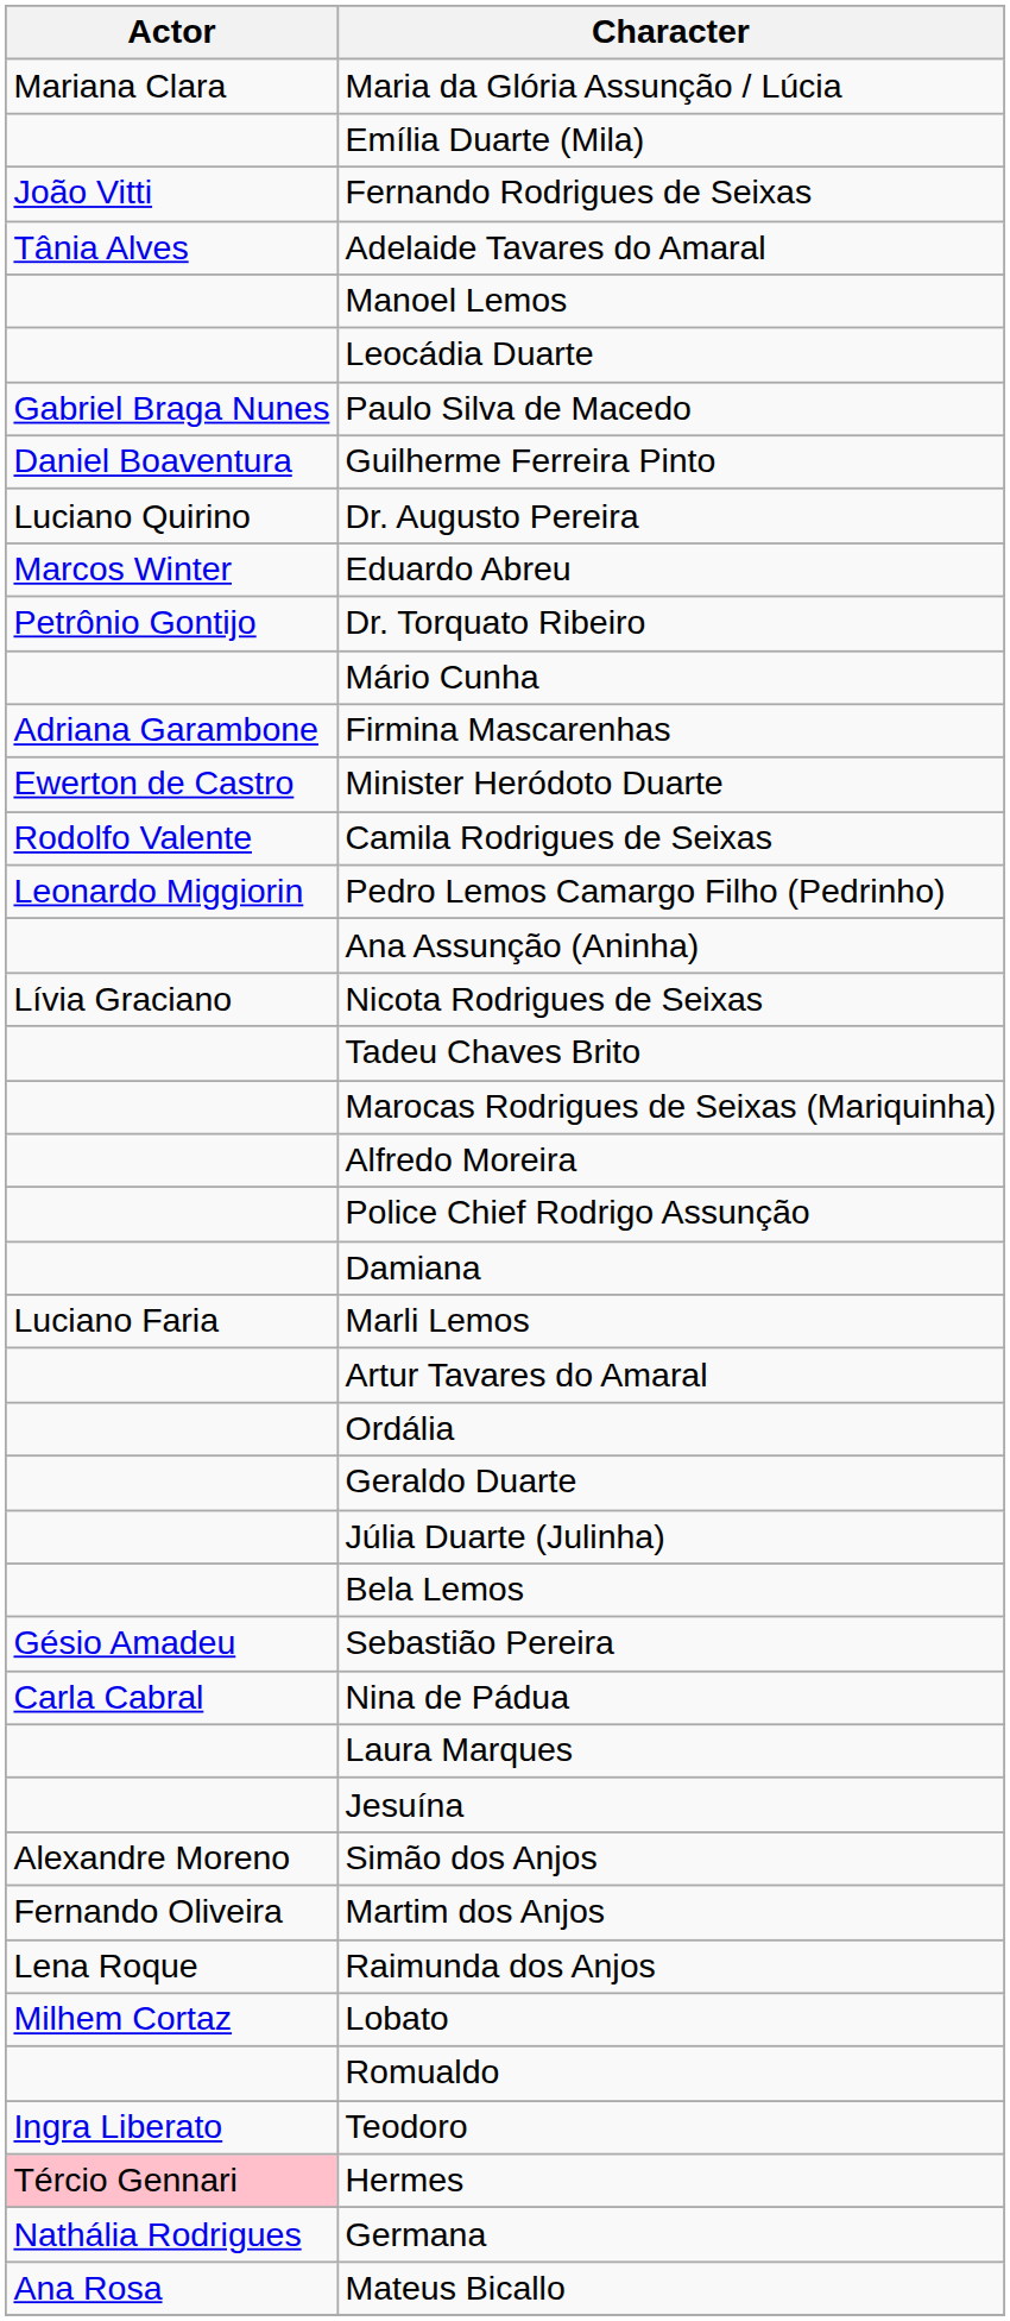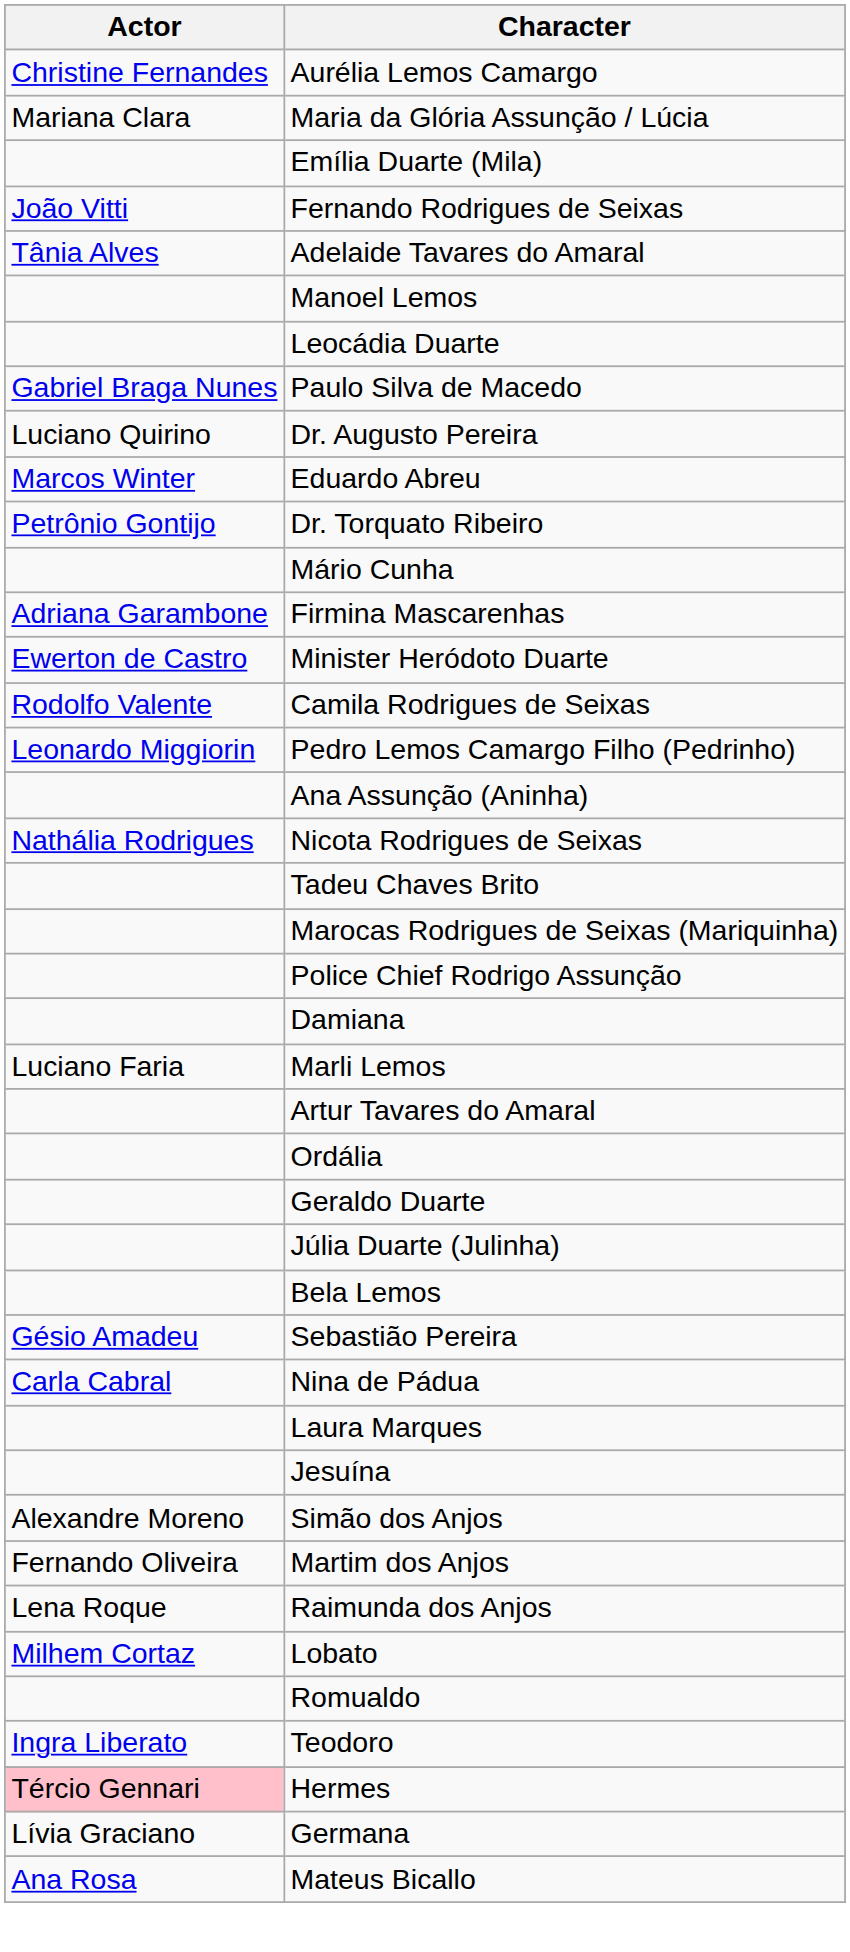 <table class="wikitable">
 <tr bgcolor="#CCCCCC">
 <th Ator>Actor</th>
 <th Personagem>Character</th>
+</tr>
+<tr>
+<td><a href='#'>Christine Fernandes</a></td>
+<td>Aurélia Lemos Camargo</td>
 </tr>
 <tr>
 <td>Mariana Clara</td>
 <td>Maria da Glória Assunção / Lúcia</td>
 </tr>
 <tr>
 <td></td>
 <td>Emília Duarte (Mila)</td>
 </tr>
 <tr>
 <td><a href='#'>João Vitti</a></td>
 <td>Fernando Rodrigues de Seixas</td>
 </tr>
 <tr>
 <td><a href='#'>Tânia Alves</a></td>
 <td>Adelaide Tavares do Amaral</td>
 </tr>
 <tr>
 <td></td>
 <td>Manoel Lemos</td>
 </tr>
 <tr>
 <td></td>
 <td>Leocádia Duarte</td>
 </tr>
 <tr>
 <td><a href='#'>Gabriel Braga Nunes</a></td>
 <td>Paulo Silva de Macedo</td>
-</tr>
-<tr>
-<td><a href='#'>Daniel Boaventura</a></td>
-<td>Guilherme Ferreira Pinto</td>
 </tr>
 <tr>
 <td>Luciano Quirino</td>
 <td>Dr. Augusto Pereira</td>
 </tr>
 <tr>
 <td><a href='#'>Marcos Winter</a></td>
 <td>Eduardo Abreu</td>
 </tr>
 <tr>
 <td><a href='#'>Petrônio Gontijo</a></td>
 <td>Dr. Torquato Ribeiro</td>
 </tr>
 <tr>
 <td></td>
 <td>Mário Cunha</td>
 </tr>
 <tr>
 <td><a href='#'>Adriana Garambone</a></td>
 <td>Firmina Mascarenhas</td>
 </tr>
 <tr>
 <td><a href='#'>Ewerton de Castro</a></td>
 <td>Minister Heródoto Duarte</td>
 </tr>
 <tr>
 <td><a href='#'>Rodolfo Valente</a></td>
 <td>Camila Rodrigues de Seixas</td>
 </tr>
 <tr>
 <td><a href='#'>Leonardo Miggiorin</a></td>
 <td>Pedro Lemos Camargo Filho (Pedrinho)</td>
 </tr>
 <tr>
 <td></td>
 <td>Ana Assunção (Aninha)</td>
 </tr>
 <tr>
-<td>Lívia Graciano</td>
+<td><a href='#'>Nathália Rodrigues</a></td>
 <td>Nicota Rodrigues de Seixas</td>
 </tr>
 <tr>
 <td></td>
 <td>Tadeu Chaves Brito</td>
 </tr>
 <tr>
 <td></td>
 <td>Marocas Rodrigues de Seixas (Mariquinha)</td>
-</tr>
-<tr>
-<td></td>
-<td>Alfredo Moreira</td>
 </tr>
 <tr>
 <td></td>
 <td>Police Chief Rodrigo Assunção</td>
 </tr>
 <tr>
 <td></td>
 <td>Damiana</td>
 </tr>
 <tr>
 <td>Luciano Faria</td>
 <td>Marli Lemos</td>
 </tr>
 <tr>
 <td></td>
 <td>Artur Tavares do Amaral</td>
 </tr>
 <tr>
 <td></td>
 <td>Ordália</td>
 </tr>
 <tr>
 <td></td>
 <td>Geraldo Duarte</td>
 </tr>
 <tr>
 <td></td>
 <td>Júlia Duarte (Julinha)</td>
 </tr>
 <tr>
 <td></td>
 <td>Bela Lemos</td>
 </tr>
 <tr>
 <td><a href='#'>Gésio Amadeu</a></td>
 <td>Sebastião Pereira</td>
 </tr>
 <tr>
 <td><a href='#'>Carla Cabral</a></td>
 <td>Nina de Pádua</td>
 </tr>
 <tr>
 <td></td>
 <td>Laura Marques</td>
 </tr>
 <tr>
 <td></td>
 <td>Jesuína</td>
 </tr>
 <tr>
 <td>Alexandre Moreno</td>
 <td>Simão dos Anjos</td>
 </tr>
 <tr>
 <td>Fernando Oliveira</td>
 <td>Martim dos Anjos</td>
 </tr>
 <tr>
 <td>Lena Roque</td>
 <td>Raimunda dos Anjos</td>
 </tr>
 <tr>
 <td><a href='#'>Milhem Cortaz</a></td>
 <td>Lobato</td>
 </tr>
 <tr>
 <td></td>
 <td>Romualdo</td>
 </tr>
 <tr>
 <td><a href='#'>Ingra Liberato</a></td>
 <td>Teodoro</td>
 </tr>
 <tr>
 <td style="background: pink;">Tércio Gennari</td>
 <td>Hermes</td>
 </tr>
 <tr>
-<td><a href='#'>Nathália Rodrigues</a></td>
+<td>Lívia Graciano</td>
 <td>Germana</td>
 </tr>
 <tr>
 <td><a href='#'>Ana Rosa</a></td>
 <td>Mateus Bicallo</td>
 </tr>
 <tr>
 </tr>
 </table>
